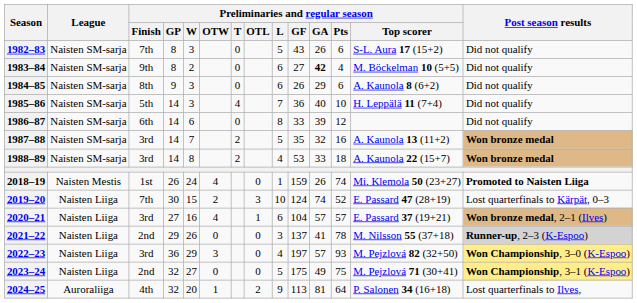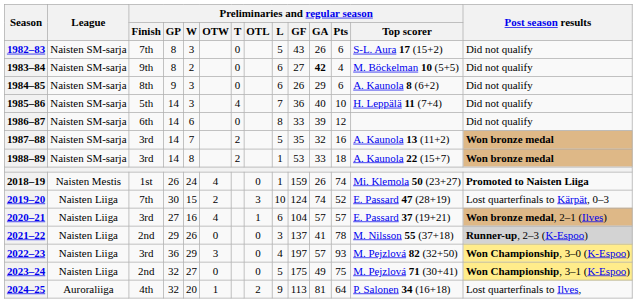 <table class="wikitable" style="text-align: center; font-size: 95%">
 <tr>
 <th rowspan="2">Season</th>
 <th rowspan="2">League</th>
 <th colspan="11">Preliminaries and <a href='#'>regular season</a></th>
 <th rowspan="2"><a href='#'>Post season</a> results</th>
 </tr>
 <tr>
 <th>Finish</th>
 <th>GP</th>
 <th>W</th>
 <th>OTW</th>
 <th>T</th>
 <th>OTL</th>
 <th>L</th>
 <th>GF</th>
 <th>GA</th>
 <th>Pts</th>
 <th>Top scorer</th>
 </tr>
 <tr>
 <th><a href='#'>1982–83</a></th>
 <td>Naisten SM-sarja</td>
 <td>7th</td>
 <td>8</td>
 <td>3</td>
 <td></td>
 <td>0</td>
 <td></td>
 <td>5</td>
 <td>43</td>
 <td>26</td>
 <td>6</td>
 <td align=left> <a href='#'>S-L. Aura</a> <strong>17</strong> (15+2)</td>
 <td align=left>Did not qualify</td>
 </tr>
 <tr>
 <th>1983–84</th>
 <td>Naisten SM-sarja</td>
 <td>9th</td>
 <td>8</td>
 <td>2</td>
 <td></td>
 <td>0</td>
 <td></td>
 <td>6</td>
 <td>27</td>
 <td><strong>42</strong></td>
 <td>4</td>
 <td align=left> <a href='#'>M. Böckelman</a> <strong>10</strong> (5+5)</td>
 <td align=left>Did not qualify</td>
 </tr>
 <tr>
 <th>1984–85</th>
 <td>Naisten SM-sarja</td>
 <td>8th</td>
 <td>9</td>
 <td>3</td>
 <td></td>
 <td>0</td>
 <td></td>
 <td>6</td>
 <td>26</td>
 <td>29</td>
 <td>6</td>
 <td align=left> <a href='#'>A. Kaunola</a> <strong>8</strong> (6+2)</td>
 <td align=left>Did not qualify</td>
 </tr>
 <tr>
 <th>1985–86</th>
 <td>Naisten SM-sarja</td>
 <td>5th</td>
 <td>14</td>
 <td>3</td>
 <td></td>
 <td>4</td>
 <td></td>
 <td>7</td>
 <td>36</td>
 <td>40</td>
 <td>10</td>
 <td align=left> <a href='#'>H. Leppälä</a> <strong>11</strong> (7+4)</td>
 <td align=left>Did not qualify</td>
 </tr>
 <tr>
 <th>1986–87</th>
 <td>Naisten SM-sarja</td>
 <td>6th</td>
 <td>14</td>
 <td>6</td>
 <td></td>
 <td>0</td>
 <td></td>
 <td>8</td>
 <td>33</td>
 <td>39</td>
 <td>12</td>
 <td align=left></td>
 <td align=left>Did not qualify</td>
 </tr>
 <tr>
 <th>1987–88</th>
 <td>Naisten SM-sarja</td>
 <td>3rd</td>
 <td>14</td>
 <td>7</td>
 <td></td>
 <td>2</td>
 <td></td>
 <td>5</td>
 <td>35</td>
 <td>32</td>
 <td>16</td>
 <td align=left> <a href='#'>A. Kaunola</a> <strong>13</strong> (11+2)</td>
 <td align=left style="background:#DEB887"><strong>Won bronze medal</strong></td>
 </tr>
 <tr>
 <th>1988–89</th>
 <td>Naisten SM-sarja</td>
 <td>3rd</td>
 <td>14</td>
 <td>8</td>
 <td></td>
 <td>2</td>
 <td></td>
-<td>4</td>
+<td>1</td>
 <td>53</td>
 <td>33</td>
 <td>18</td>
 <td align=left> <a href='#'>A. Kaunola</a> <strong>22</strong> (15+7)</td>
 <td align=left style="background:#DEB887"><strong>Won bronze medal</strong></td>
 </tr>
 <tr>
 <th colspan="14"></th>
 </tr>
 <tr>
 <th>2018–19</th>
 <td>Naisten Mestis</td>
 <td>1st</td>
 <td>26</td>
 <td>24</td>
 <td>4</td>
 <td></td>
 <td>0</td>
 <td>1</td>
 <td>159</td>
 <td>26</td>
 <td>74</td>
 <td align="left"> <a href='#'>Mi. Klemola</a> <strong>50</strong> (23+27)</td>
 <td align="left"><strong>Promoted to Naisten Liiga</strong></td>
 </tr>
 <tr>
 <th><a href='#'>2019–20</a></th>
 <td>Naisten Liiga</td>
 <td>7th</td>
 <td>30</td>
 <td>15</td>
 <td>2</td>
 <td></td>
 <td>3</td>
 <td>10</td>
 <td>124</td>
 <td>74</td>
 <td>52</td>
 <td align="left"> <a href='#'>E. Passard</a> <strong>47</strong> (28+19)</td>
 <td align="left">Lost quarterfinals to <a href='#'>Kärpät</a>, 0–3</td>
 </tr>
 <tr>
 <th><a href='#'>2020–21</a></th>
 <td>Naisten Liiga</td>
 <td>3rd</td>
 <td>27</td>
 <td>16</td>
 <td>4</td>
 <td></td>
 <td>1</td>
 <td>6</td>
 <td>104</td>
 <td>57</td>
 <td>57</td>
 <td align="left"> <a href='#'>E. Passard</a> <strong>37</strong> (19+21)</td>
 <td align=left style="background:#DEB887"><strong>Won bronze medal</strong>, 2–1 (<a href='#'>Ilves</a>)</td>
 </tr>
 <tr>
 <th><a href='#'>2021–22</a></th>
 <td>Naisten Liiga</td>
 <td>2nd</td>
 <td>29</td>
 <td>26</td>
 <td>0</td>
 <td></td>
 <td>0</td>
 <td>3</td>
 <td>137</td>
 <td>41</td>
 <td>78</td>
 <td align="left"> <a href='#'>M. Nilsson</a> <strong>55</strong> (37+18)</td>
 <td align=left style="background:#D3D3D3"><strong>Runner-up</strong>, 2–3 (<a href='#'>K-Espoo</a>)</td>
 </tr>
 <tr>
 <th><a href='#'>2022–23</a></th>
 <td>Naisten Liiga</td>
 <td>3rd</td>
 <td>36</td>
 <td>29</td>
 <td>3</td>
 <td></td>
 <td>0</td>
 <td>4</td>
 <td>197</td>
 <td>57</td>
 <td>93</td>
 <td align="left"> <a href='#'>M. Pejzlová</a> <strong>82</strong> (32+50)</td>
 <td align=left style="background:#FFEC8B"><strong>Won Championship</strong>, 3–0 (<a href='#'>K-Espoo</a>)</td>
 </tr>
 <tr>
 <th><a href='#'>2023–24</a></th>
 <td>Naisten Liiga</td>
 <td>2nd</td>
 <td>32</td>
 <td>27</td>
 <td>0</td>
 <td></td>
 <td>0</td>
 <td>5</td>
 <td>175</td>
 <td>49</td>
 <td>75</td>
 <td align=left> <a href='#'>M. Pejzlová</a> <strong>71</strong> (30+41)</td>
 <td align=left style="background:#FFEC8B"><strong>Won Championship</strong>, 3–1 (<a href='#'>K-Espoo</a>)</td>
 </tr>
 <tr>
 <th><a href='#'>2024–25</a></th>
 <td>Auroraliiga</td>
 <td>4th</td>
 <td>32</td>
 <td>20</td>
 <td>1</td>
 <td></td>
 <td>2</td>
 <td>9</td>
 <td>113</td>
 <td>81</td>
 <td>64</td>
 <td align=left> <a href='#'>P. Salonen</a> <strong>34</strong> (16+18)</td>
 <td align=left>Lost quarterfinals to <a href='#'>Ilves</a>, </td>
 </tr>
 </table>
